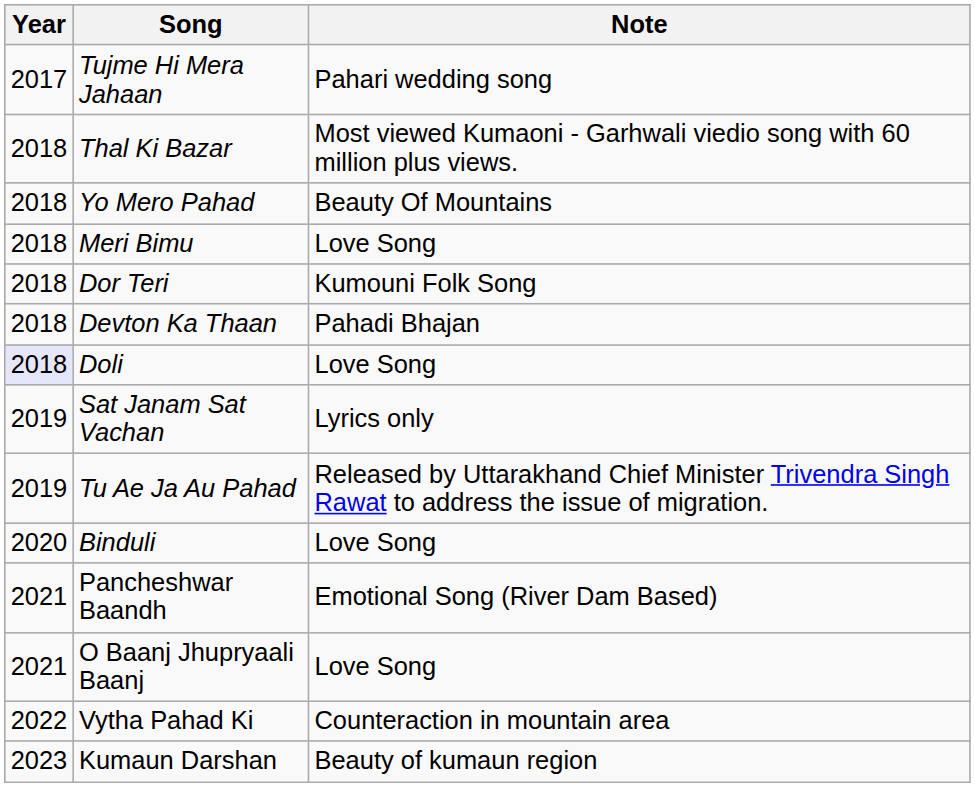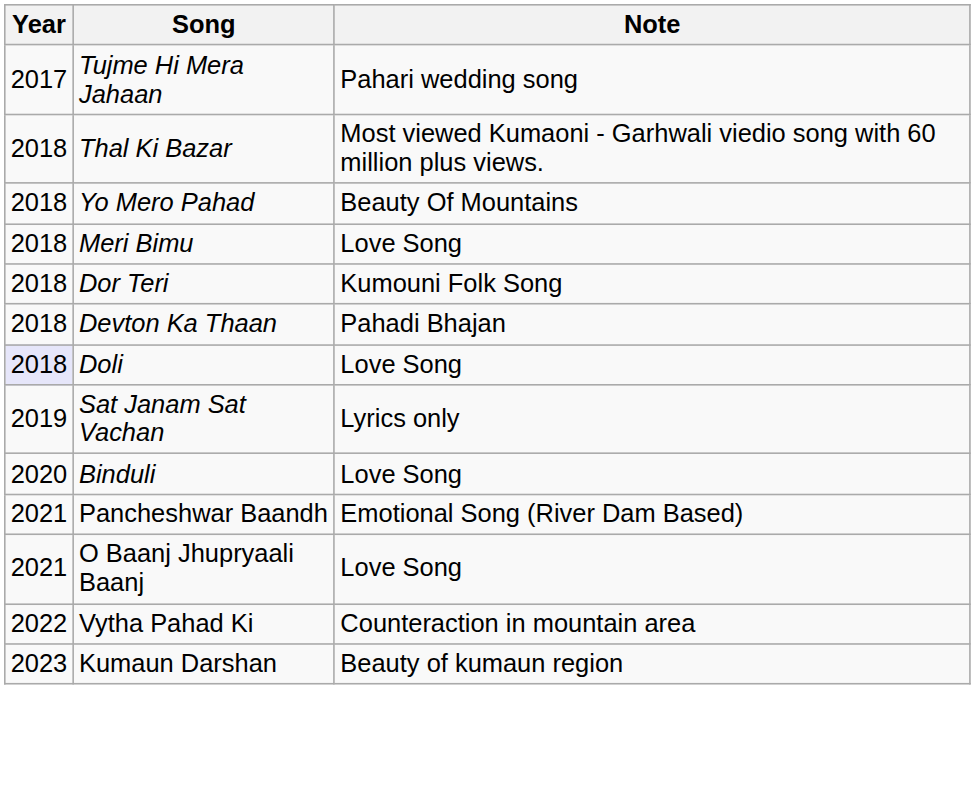 <table class="wikitable">
 <tr>
 <th>Year</th>
 <th>Song</th>
 <th>Note</th>
 </tr>
 <tr>
 <td>2017</td>
 <td><em>Tujme Hi Mera Jahaan</em></td>
 <td>Pahari wedding song</td>
 </tr>
 <tr>
 <td>2018</td>
 <td><em>Thal Ki Bazar</em></td>
 <td>Most viewed Kumaoni - Garhwali viedio song with 60 million plus views.</td>
 </tr>
 <tr>
 <td>2018</td>
 <td><em>Yo Mero Pahad</em></td>
 <td>Beauty Of Mountains</td>
 </tr>
 <tr>
 <td>2018</td>
 <td><em>Meri Bimu</em></td>
 <td>Love Song</td>
 </tr>
 <tr>
 <td>2018</td>
 <td><em>Dor Teri</em></td>
 <td>Kumouni Folk Song</td>
 </tr>
 <tr>
 <td>2018</td>
 <td><em>Devton Ka Thaan</em></td>
 <td>Pahadi Bhajan</td>
 </tr>
 <tr>
 <td style="background: lavender;">2018</td>
 <td><em>Doli</em></td>
 <td>Love Song</td>
 </tr>
 <tr>
 <td>2019</td>
 <td><em>Sat Janam Sat Vachan</em></td>
 <td>Lyrics only</td>
 </tr>
 <tr>
-<td>2019</td>
-<td><em>Tu Ae Ja Au Pahad</em></td>
-<td>Released by Uttarakhand Chief Minister <a href='#'>Trivendra Singh Rawat</a> to address the issue of migration.</td>
-</tr>
-<tr>
 <td>2020</td>
 <td><em>Binduli</em></td>
 <td>Love Song</td>
 </tr>
 <tr>
 <td>2021</td>
 <td>Pancheshwar Baandh</td>
 <td>Emotional Song (River Dam Based)</td>
 </tr>
 <tr>
 <td>2021</td>
 <td>O Baanj Jhupryaali Baanj</td>
 <td>Love Song</td>
 </tr>
 <tr>
 <td>2022</td>
 <td>Vytha Pahad Ki</td>
 <td>Counteraction in mountain area</td>
 </tr>
 <tr>
 <td>2023</td>
 <td>Kumaun Darshan</td>
 <td>Beauty of kumaun region</td>
 </tr>
 </table>
